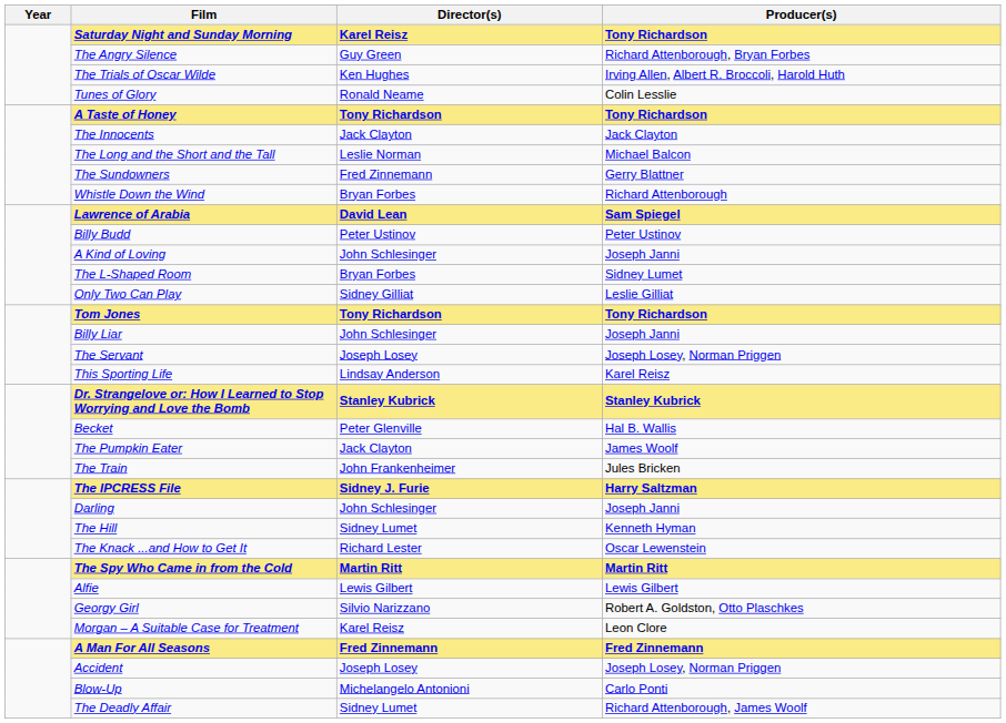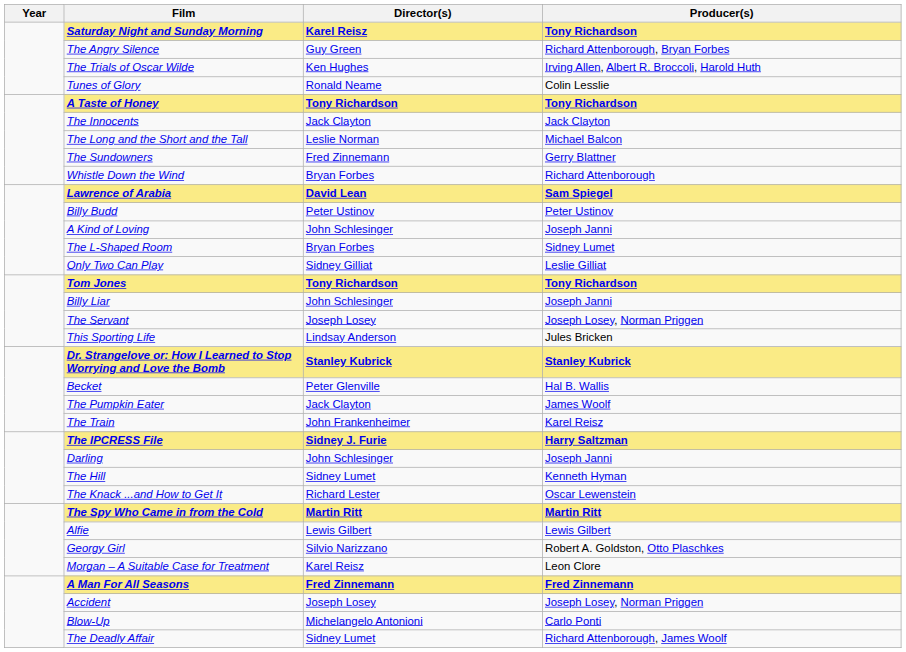 <table class="wikitable" style="width:100%;" cellpadding="5">
 <tr>
 <th style="width:5%;">Year</th>
 <th style="width:20%;">Film</th>
 <th style="width:20%;">Director(s)</th>
 <th style="width:30%;">Producer(s)</th>
 </tr>
 <tr>
 <td rowspan="4"></td>
 <td style="background:#FAEB86"><strong><em><a href='#'>Saturday Night and Sunday Morning</a></em></strong></td>
 <td style="background:#FAEB86"><strong><a href='#'>Karel Reisz</a></strong></td>
 <td style="background:#FAEB86"><strong><a href='#'>Tony Richardson</a></strong></td>
 </tr>
 <tr>
 <td><em><a href='#'>The Angry Silence</a></em></td>
 <td><a href='#'>Guy Green</a></td>
 <td><a href='#'>Richard Attenborough</a>, <a href='#'>Bryan Forbes</a></td>
 </tr>
 <tr>
 <td><em><a href='#'>The Trials of Oscar Wilde</a></em></td>
 <td><a href='#'>Ken Hughes</a></td>
 <td><a href='#'>Irving Allen</a>, <a href='#'>Albert R. Broccoli</a>, <a href='#'>Harold Huth</a></td>
 </tr>
 <tr>
 <td><em><a href='#'>Tunes of Glory</a></em></td>
 <td><a href='#'>Ronald Neame</a></td>
 <td>Colin Lesslie</td>
 </tr>
 <tr>
 <td rowspan="5"></td>
 <td style="background:#FAEB86"><strong><em><a href='#'>A Taste of Honey</a></em></strong></td>
 <td style="background:#FAEB86"><strong><a href='#'>Tony Richardson</a></strong></td>
 <td style="background:#FAEB86"><strong><a href='#'>Tony Richardson</a></strong></td>
 </tr>
 <tr>
 <td><em><a href='#'>The Innocents</a></em></td>
 <td><a href='#'>Jack Clayton</a></td>
 <td><a href='#'>Jack Clayton</a></td>
 </tr>
 <tr>
 <td><em><a href='#'>The Long and the Short and the Tall</a></em></td>
 <td><a href='#'>Leslie Norman</a></td>
 <td><a href='#'>Michael Balcon</a></td>
 </tr>
 <tr>
 <td><em><a href='#'>The Sundowners</a></em></td>
 <td><a href='#'>Fred Zinnemann</a></td>
 <td><a href='#'>Gerry Blattner</a></td>
 </tr>
 <tr>
 <td><em><a href='#'>Whistle Down the Wind</a></em></td>
 <td><a href='#'>Bryan Forbes</a></td>
 <td><a href='#'>Richard Attenborough</a></td>
 </tr>
 <tr>
 <td rowspan="5"></td>
 <td style="background:#FAEB86"><strong><em><a href='#'>Lawrence of Arabia</a></em></strong></td>
 <td style="background:#FAEB86"><strong><a href='#'>David Lean</a></strong></td>
 <td style="background:#FAEB86"><strong><a href='#'>Sam Spiegel</a></strong></td>
 </tr>
 <tr>
 <td><em><a href='#'>Billy Budd</a></em></td>
 <td><a href='#'>Peter Ustinov</a></td>
 <td><a href='#'>Peter Ustinov</a></td>
 </tr>
 <tr>
 <td><em><a href='#'>A Kind of Loving</a></em></td>
 <td><a href='#'>John Schlesinger</a></td>
 <td><a href='#'>Joseph Janni</a></td>
 </tr>
 <tr>
 <td><em><a href='#'>The L-Shaped Room</a></em></td>
 <td><a href='#'>Bryan Forbes</a></td>
 <td><a href='#'>Sidney Lumet</a></td>
 </tr>
 <tr>
 <td><em><a href='#'>Only Two Can Play</a></em></td>
 <td><a href='#'>Sidney Gilliat</a></td>
 <td><a href='#'>Leslie Gilliat</a></td>
 </tr>
 <tr>
 <td rowspan="4"></td>
 <td style="background:#FAEB86"><strong><em><a href='#'>Tom Jones</a></em></strong></td>
 <td style="background:#FAEB86"><strong><a href='#'>Tony Richardson</a></strong></td>
 <td style="background:#FAEB86"><strong><a href='#'>Tony Richardson</a></strong></td>
 </tr>
 <tr>
 <td><em><a href='#'>Billy Liar</a></em></td>
 <td><a href='#'>John Schlesinger</a></td>
 <td><a href='#'>Joseph Janni</a></td>
 </tr>
 <tr>
 <td><em><a href='#'>The Servant</a></em></td>
 <td><a href='#'>Joseph Losey</a></td>
 <td><a href='#'>Joseph Losey</a>, <a href='#'>Norman Priggen</a></td>
 </tr>
 <tr>
 <td><em><a href='#'>This Sporting Life</a></em></td>
 <td><a href='#'>Lindsay Anderson</a></td>
-<td><a href='#'>Karel Reisz</a></td>
+<td>Jules Bricken</td>
 </tr>
 <tr>
 <td rowspan="4"></td>
 <td style="background:#FAEB86"><strong><em><a href='#'>Dr. Strangelove or: How I Learned to Stop Worrying and Love the Bomb</a></em></strong></td>
 <td style="background:#FAEB86"><strong><a href='#'>Stanley Kubrick</a></strong></td>
 <td style="background:#FAEB86"><strong><a href='#'>Stanley Kubrick</a></strong></td>
 </tr>
 <tr>
 <td><em><a href='#'>Becket</a></em></td>
 <td><a href='#'>Peter Glenville</a></td>
 <td><a href='#'>Hal B. Wallis</a></td>
 </tr>
 <tr>
 <td><em><a href='#'>The Pumpkin Eater</a></em></td>
 <td><a href='#'>Jack Clayton</a></td>
 <td><a href='#'>James Woolf</a></td>
 </tr>
 <tr>
 <td><em><a href='#'>The Train</a></em></td>
 <td><a href='#'>John Frankenheimer</a></td>
-<td>Jules Bricken</td>
+<td><a href='#'>Karel Reisz</a></td>
 </tr>
 <tr>
 <td rowspan="4"></td>
 <td style="background:#FAEB86"><strong><em><a href='#'>The IPCRESS File</a></em></strong></td>
 <td style="background:#FAEB86"><strong><a href='#'>Sidney J. Furie</a></strong></td>
 <td style="background:#FAEB86"><strong><a href='#'>Harry Saltzman</a></strong></td>
 </tr>
 <tr>
 <td><em><a href='#'>Darling</a></em></td>
 <td><a href='#'>John Schlesinger</a></td>
 <td><a href='#'>Joseph Janni</a></td>
 </tr>
 <tr>
 <td><em><a href='#'>The Hill</a></em></td>
 <td><a href='#'>Sidney Lumet</a></td>
 <td><a href='#'>Kenneth Hyman</a></td>
 </tr>
 <tr>
 <td><em><a href='#'>The Knack ...and How to Get It</a></em></td>
 <td><a href='#'>Richard Lester</a></td>
 <td><a href='#'>Oscar Lewenstein</a></td>
 </tr>
 <tr>
 <td rowspan="4"></td>
 <td style="background:#FAEB86"><strong><em><a href='#'>The Spy Who Came in from the Cold</a></em></strong></td>
 <td style="background:#FAEB86"><strong><a href='#'>Martin Ritt</a></strong></td>
 <td style="background:#FAEB86"><strong><a href='#'>Martin Ritt</a></strong></td>
 </tr>
 <tr>
 <td><em><a href='#'>Alfie</a></em></td>
 <td><a href='#'>Lewis Gilbert</a></td>
 <td><a href='#'>Lewis Gilbert</a></td>
 </tr>
 <tr>
 <td><em><a href='#'>Georgy Girl</a></em></td>
 <td><a href='#'>Silvio Narizzano</a></td>
 <td>Robert A. Goldston, <a href='#'>Otto Plaschkes</a></td>
 </tr>
 <tr>
 <td><em><a href='#'>Morgan – A Suitable Case for Treatment</a></em></td>
 <td><a href='#'>Karel Reisz</a></td>
 <td>Leon Clore</td>
 </tr>
 <tr>
 <td rowspan="4"></td>
 <td style="background:#FAEB86"><strong><em><a href='#'>A Man For All Seasons</a></em></strong></td>
 <td style="background:#FAEB86"><strong><a href='#'>Fred Zinnemann</a></strong></td>
 <td style="background:#FAEB86"><strong><a href='#'>Fred Zinnemann</a></strong></td>
 </tr>
 <tr>
 <td><em><a href='#'>Accident</a></em></td>
 <td><a href='#'>Joseph Losey</a></td>
 <td><a href='#'>Joseph Losey</a>, <a href='#'>Norman Priggen</a></td>
 </tr>
 <tr>
 <td><em><a href='#'>Blow-Up</a></em></td>
 <td><a href='#'>Michelangelo Antonioni</a></td>
 <td><a href='#'>Carlo Ponti</a></td>
 </tr>
 <tr>
 <td><em><a href='#'>The Deadly Affair</a></em></td>
 <td><a href='#'>Sidney Lumet</a></td>
 <td><a href='#'>Richard Attenborough</a>, <a href='#'>James Woolf</a></td>
 </tr>
 </table>
